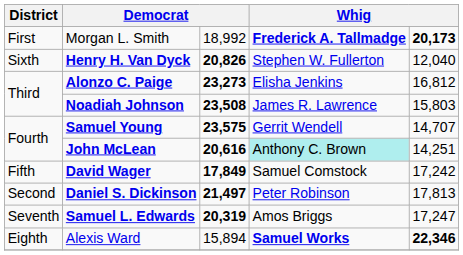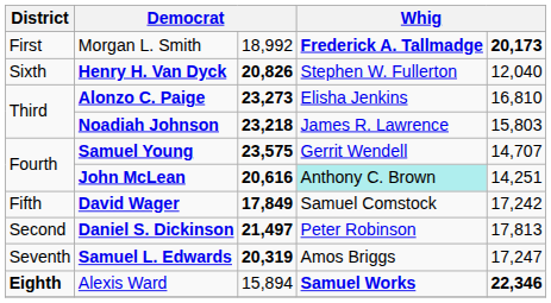 <table class=wikitable>
 <tr bgcolor=lightgrey>
 <th>District</th>
 <th colspan="2" ><a href='#'>Democrat</a></th>
 <th colspan="2" ><a href='#'>Whig</a></th>
 </tr>
 <tr>
 <td>First</td>
 <td>Morgan L. Smith</td>
 <td align="right">18,992</td>
 <td><strong><a href='#'>Frederick A. Tallmadge</a></strong></td>
 <td align="right"><strong>20,173</strong></td>
 </tr>
 <tr>
 <td>Sixth</td>
 <td><strong><a href='#'>Henry H. Van Dyck</a></strong></td>
 <td align="right"><strong>20,826</strong></td>
 <td><a href='#'>Stephen W. Fullerton</a></td>
 <td align="right">12,040</td>
 </tr>
 <tr>
 <td rowspan="2">Third</td>
 <td><strong><a href='#'>Alonzo C. Paige</a></strong></td>
 <td align="right"><strong>23,273</strong></td>
 <td><a href='#'>Elisha Jenkins</a></td>
-<td align="right">16,812</td>
+<td align="right">16,810</td>
 </tr>
 <tr>
 <td><strong><a href='#'>Noadiah Johnson</a></strong></td>
-<td align="right"><strong>23,508</strong></td>
+<td align="right"><strong>23,218</strong></td>
 <td><a href='#'>James R. Lawrence</a></td>
 <td align="right">15,803</td>
 </tr>
 <tr>
 <td rowspan="2">Fourth</td>
 <td><strong><a href='#'>Samuel Young</a></strong></td>
 <td align="right"><strong>23,575</strong></td>
 <td><a href='#'>Gerrit Wendell</a></td>
 <td align="right">14,707</td>
 </tr>
 <tr>
 <td><strong><a href='#'>John McLean</a></strong></td>
 <td align="right"><strong>20,616</strong></td>
 <td style="background: paleturquoise;">Anthony C. Brown</td>
 <td align="right">14,251</td>
 </tr>
 <tr>
 <td>Fifth</td>
 <td><strong><a href='#'>David Wager</a></strong></td>
 <td align="right"><strong>17,849</strong></td>
 <td>Samuel Comstock</td>
 <td align="right">17,242</td>
 </tr>
 <tr>
 <td>Second</td>
 <td><strong><a href='#'>Daniel S. Dickinson</a></strong></td>
 <td align="right"><strong>21,497</strong></td>
 <td><a href='#'>Peter Robinson</a></td>
 <td align="right">17,813</td>
 </tr>
 <tr>
 <td>Seventh</td>
 <td><strong><a href='#'>Samuel L. Edwards</a></strong></td>
 <td align="right"><strong>20,319</strong></td>
 <td>Amos Briggs</td>
 <td align="right">17,247</td>
 </tr>
 <tr>
-<td>Eighth</td>
+<td><strong>Eighth</strong></td>
 <td><a href='#'>Alexis Ward</a></td>
 <td align="right">15,894</td>
 <td><strong><a href='#'>Samuel Works</a></strong></td>
 <td align="right"><strong>22,346</strong></td>
 </tr>
 <tr>
 </tr>
 </table>
